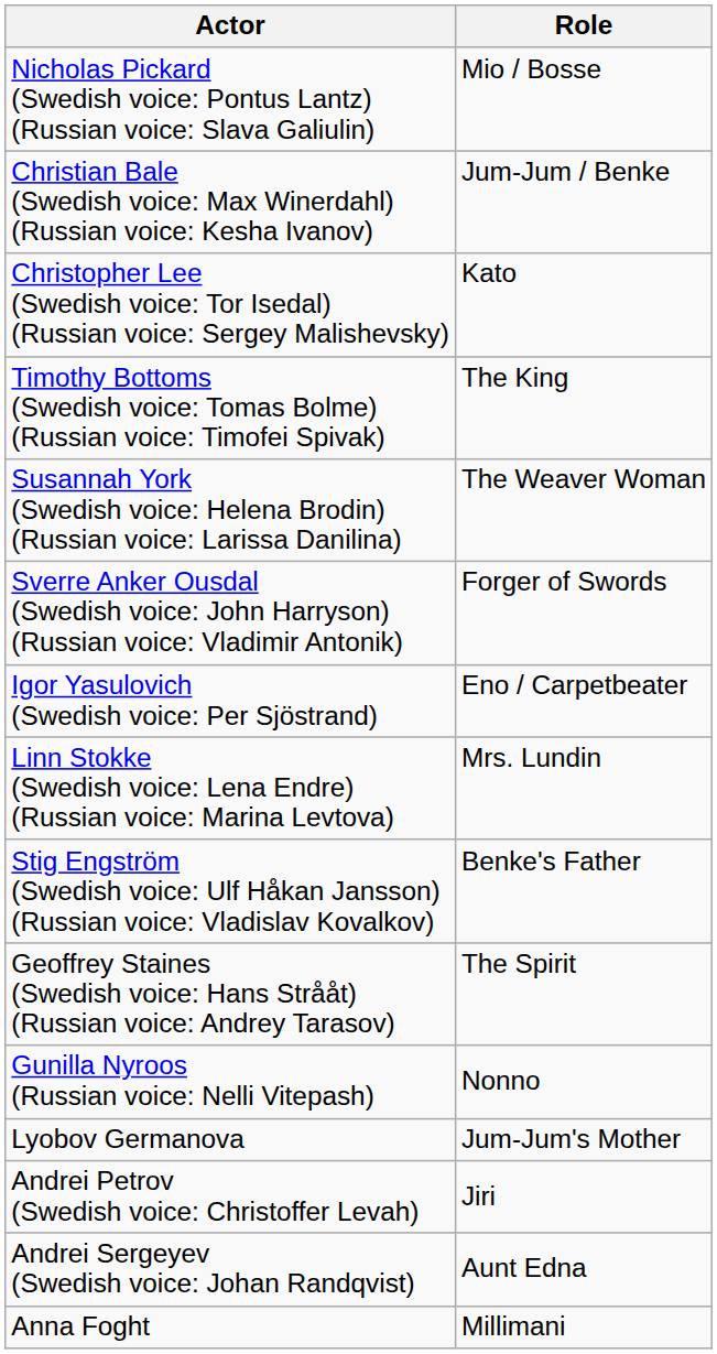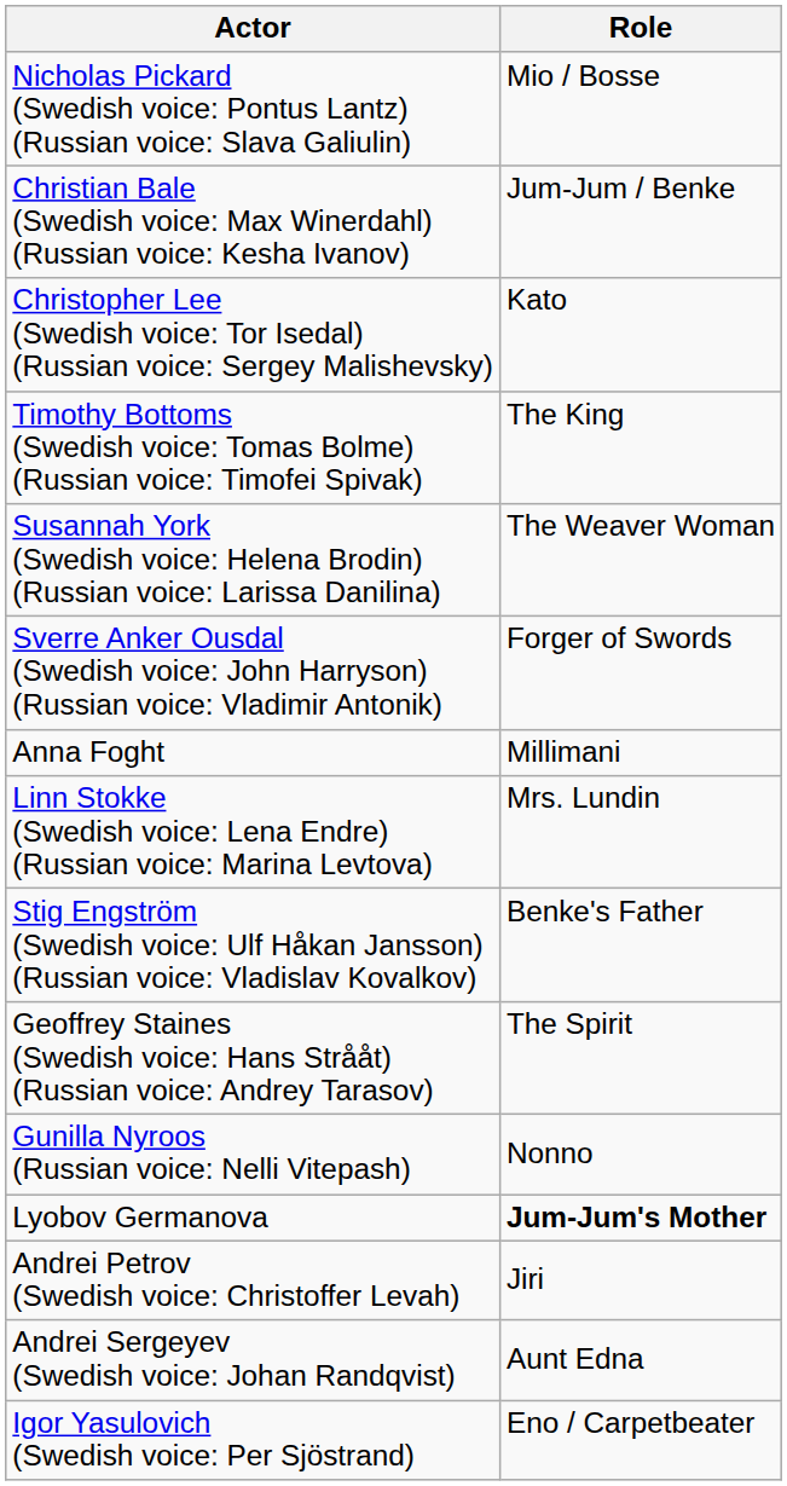 <table class="wikitable">
 <tr>
 <th>Actor</th>
 <th>Role</th>
 </tr>
 <tr valign="top">
 <td><a href='#'>Nicholas Pickard</a> <br>(Swedish voice: Pontus Lantz) <br>(Russian voice: Slava Galiulin)</td>
 <td>Mio / Bosse</td>
 </tr>
 <tr valign="top">
 <td><a href='#'>Christian Bale</a> <br>(Swedish voice: Max Winerdahl) <br>(Russian voice: Kesha Ivanov)</td>
 <td>Jum-Jum / Benke</td>
 </tr>
 <tr valign="top">
 <td><a href='#'>Christopher Lee</a> <br>(Swedish voice: Tor Isedal) <br>(Russian voice: Sergey Malishevsky)</td>
 <td>Kato</td>
 </tr>
 <tr valign="top">
 <td><a href='#'>Timothy Bottoms</a> <br>(Swedish voice: Tomas Bolme) <br>(Russian voice: Timofei Spivak)</td>
 <td>The King</td>
 </tr>
 <tr valign="top">
 <td><a href='#'>Susannah York</a> <br>(Swedish voice: Helena Brodin) <br>(Russian voice: Larissa Danilina)</td>
 <td>The Weaver Woman</td>
 </tr>
 <tr valign="top">
 <td><a href='#'>Sverre Anker Ousdal</a> <br>(Swedish voice: John Harryson) <br>(Russian voice: Vladimir Antonik)</td>
 <td>Forger of Swords</td>
 </tr>
-<tr valign="top">
-<td><a href='#'>Igor Yasulovich</a> <br>(Swedish voice: Per Sjöstrand)</td>
-<td>Eno / Carpetbeater</td>
+<tr>
+<td>Anna Foght</td>
+<td>Millimani</td>
 </tr>
 <tr valign="top">
 <td><a href='#'>Linn Stokke</a> <br>(Swedish voice: Lena Endre) <br>(Russian voice: Marina Levtova)</td>
 <td>Mrs. Lundin</td>
 </tr>
 <tr valign="top">
 <td><a href='#'>Stig Engström</a> <br>(Swedish voice: Ulf Håkan Jansson) <br>(Russian voice: Vladislav Kovalkov)</td>
 <td>Benke's Father</td>
 </tr>
 <tr valign="top">
 <td>Geoffrey Staines <br>(Swedish voice: Hans Strååt) <br>(Russian voice: Andrey Tarasov)</td>
 <td>The Spirit</td>
 </tr>
 <tr>
 <td><a href='#'>Gunilla Nyroos</a> <br>(Russian voice: Nelli Vitepash)</td>
 <td>Nonno</td>
 </tr>
 <tr>
 <td>Lyobov Germanova</td>
-<td>Jum-Jum's Mother</td>
+<td><strong>Jum-Jum's Mother</strong></td>
 </tr>
 <tr>
 <td>Andrei Petrov <br>(Swedish voice: Christoffer Levah)</td>
 <td>Jiri</td>
 </tr>
 <tr>
 <td>Andrei Sergeyev <br>(Swedish voice: Johan Randqvist)</td>
 <td>Aunt Edna</td>
 </tr>
-<tr>
-<td>Anna Foght</td>
-<td>Millimani</td>
+<tr valign="top">
+<td><a href='#'>Igor Yasulovich</a> <br>(Swedish voice: Per Sjöstrand)</td>
+<td>Eno / Carpetbeater</td>
 </tr>
 </table>
